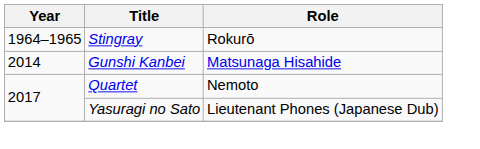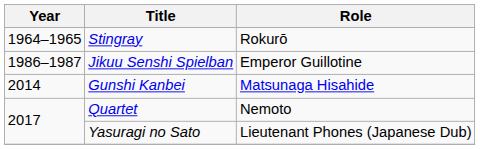 <table class="wikitable">
 <tr>
 <th>Year</th>
 <th>Title</th>
 <th>Role</th>
 </tr>
 <tr>
 <td>1964–1965</td>
 <td><em><a href='#'>Stingray</a></em></td>
 <td>Rokurō</td>
+</tr>
+<tr>
+<td>1986–1987</td>
+<td><em><a href='#'>Jikuu Senshi Spielban</a></em></td>
+<td>Emperor Guillotine</td>
 </tr>
 <tr>
 <td>2014</td>
 <td><em><a href='#'>Gunshi Kanbei</a></em></td>
 <td><a href='#'>Matsunaga Hisahide</a></td>
 </tr>
 <tr>
 <td rowspan="2">2017</td>
 <td><em><a href='#'>Quartet</a></em></td>
 <td>Nemoto</td>
 </tr>
 <tr>
 <td><em>Yasuragi no Sato</em></td>
 <td>Lieutenant Phones (Japanese Dub)</td>
 </tr>
 <tr>
 </tr>
 </table>
